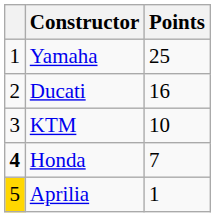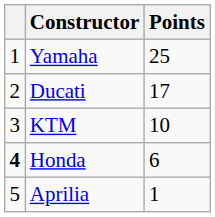 <table class="wikitable" style="font-size: 95%;">
 <tr>
 <th></th>
 <th>Constructor</th>
 <th>Points</th>
 </tr>
 <tr>
 <td align=center>1</td>
 <td> <a href='#'>Yamaha</a></td>
 <td align=left>25</td>
 </tr>
 <tr>
 <td align=center>2</td>
 <td> <a href='#'>Ducati</a></td>
-<td align=left>16</td>
+<td align=left>17</td>
 </tr>
 <tr>
 <td align=center>3</td>
 <td> <a href='#'>KTM</a></td>
 <td align=left>10</td>
 </tr>
 <tr>
 <td align=center><strong>4</strong></td>
 <td> <a href='#'>Honda</a></td>
-<td align=left>7</td>
+<td align=left>6</td>
 </tr>
 <tr>
-<td align=center style="background: gold;">5</td>
+<td align=center>5</td>
 <td> <a href='#'>Aprilia</a></td>
 <td align=left>1</td>
 </tr>
 </table>
